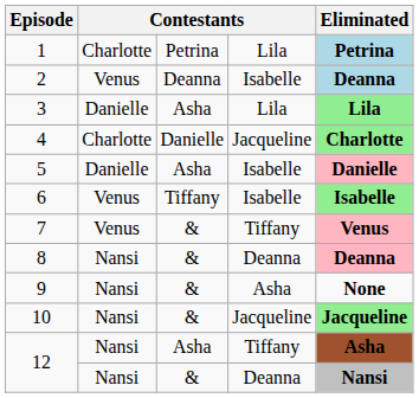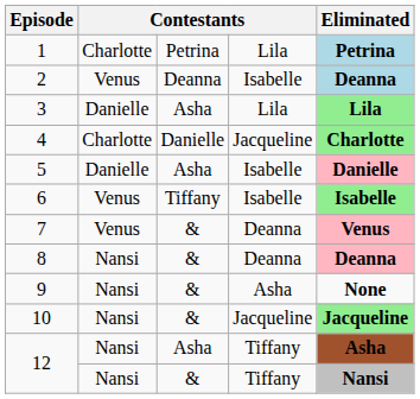 <table class="wikitable" border="2" style="text-align:center">
 <tr>
 <th>Episode</th>
 <th colspan="3">Contestants</th>
 <th>Eliminated</th>
 </tr>
 <tr>
 <td>1</td>
 <td>Charlotte</td>
 <td>Petrina</td>
 <td>Lila</td>
 <td style="background:lightblue"><strong>Petrina</strong></td>
 </tr>
 <tr>
 <td>2</td>
 <td>Venus</td>
 <td>Deanna</td>
 <td>Isabelle</td>
 <td style="background:lightblue"><strong>Deanna</strong></td>
 </tr>
 <tr>
 <td>3</td>
 <td>Danielle</td>
 <td>Asha</td>
 <td>Lila</td>
 <td style="background:lightgreen"><strong>Lila</strong></td>
 </tr>
 <tr>
 <td>4</td>
 <td>Charlotte</td>
 <td>Danielle</td>
 <td>Jacqueline</td>
 <td style="background:lightgreen"><strong>Charlotte</strong></td>
 </tr>
 <tr>
 <td>5</td>
 <td>Danielle</td>
 <td>Asha</td>
 <td>Isabelle</td>
 <td style="background:lightpink"><strong>Danielle</strong></td>
 </tr>
 <tr>
 <td>6</td>
 <td>Venus</td>
 <td>Tiffany</td>
 <td>Isabelle</td>
 <td style="background:lightgreen"><strong>Isabelle</strong></td>
 </tr>
 <tr>
 <td>7</td>
 <td>Venus</td>
 <td>&</td>
-<td>Tiffany</td>
+<td>Deanna</td>
 <td style="background:lightpink"><strong>Venus</strong></td>
 </tr>
 <tr>
 <td>8</td>
 <td>Nansi</td>
 <td>&</td>
 <td>Deanna</td>
 <td style="background:lightpink"><strong>Deanna</strong></td>
 </tr>
 <tr>
 <td>9</td>
 <td>Nansi</td>
 <td>&</td>
 <td>Asha</td>
 <td><strong>None</strong></td>
 </tr>
 <tr>
 <td>10</td>
 <td>Nansi</td>
 <td>&</td>
 <td>Jacqueline</td>
 <td style="background:lightgreen"><strong>Jacqueline</strong></td>
 </tr>
 <tr>
 <td rowspan="2">12</td>
 <td>Nansi</td>
 <td>Asha</td>
 <td>Tiffany</td>
 <td style="background:sienna"><strong>Asha</strong></td>
 </tr>
 <tr>
 <td>Nansi</td>
 <td>&</td>
-<td>Deanna</td>
+<td>Tiffany</td>
 <td style="background:silver"><strong>Nansi</strong></td>
 </tr>
 </table>
